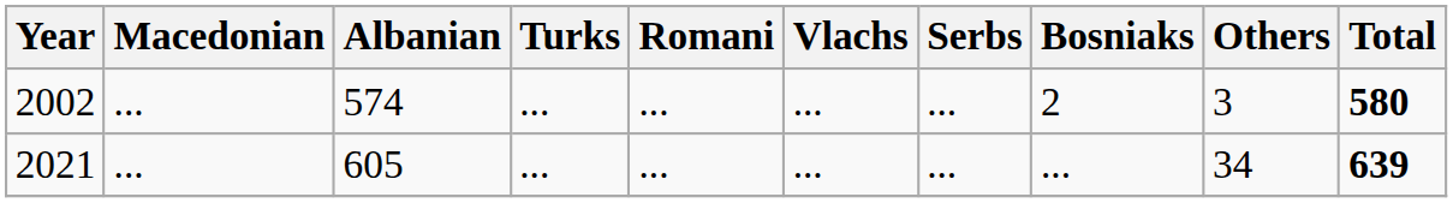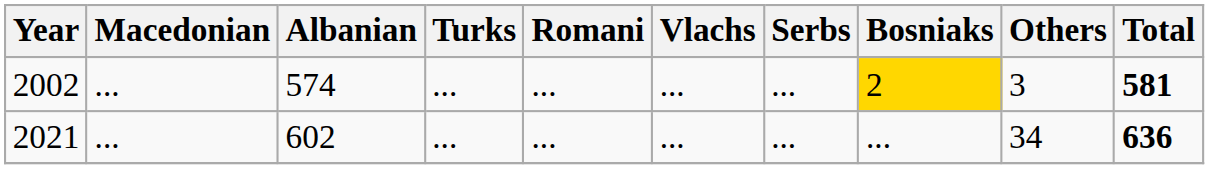 <table class="wikitable">
 <tr>
 <th>Year</th>
 <th>Macedonian</th>
 <th>Albanian</th>
 <th>Turks</th>
 <th>Romani</th>
 <th>Vlachs</th>
 <th>Serbs</th>
 <th>Bosniaks</th>
 <th><abbr>Others</abbr></th>
 <th>Total</th>
 </tr>
 <tr>
 <td>2002</td>
 <td>...</td>
 <td>574</td>
 <td>...</td>
 <td>...</td>
 <td>...</td>
 <td>...</td>
-<td>2</td>
+<td style="background: gold;">2</td>
 <td>3</td>
-<td><strong>580</strong></td>
+<td><strong>581</strong></td>
 </tr>
 <tr>
 <td>2021</td>
 <td>...</td>
-<td>605</td>
+<td>602</td>
 <td>...</td>
 <td>...</td>
 <td>...</td>
 <td>...</td>
 <td>...</td>
 <td>34</td>
-<td><strong>639</strong></td>
+<td><strong>636</strong></td>
 </tr>
 <tr>
 </tr>
 </table>
